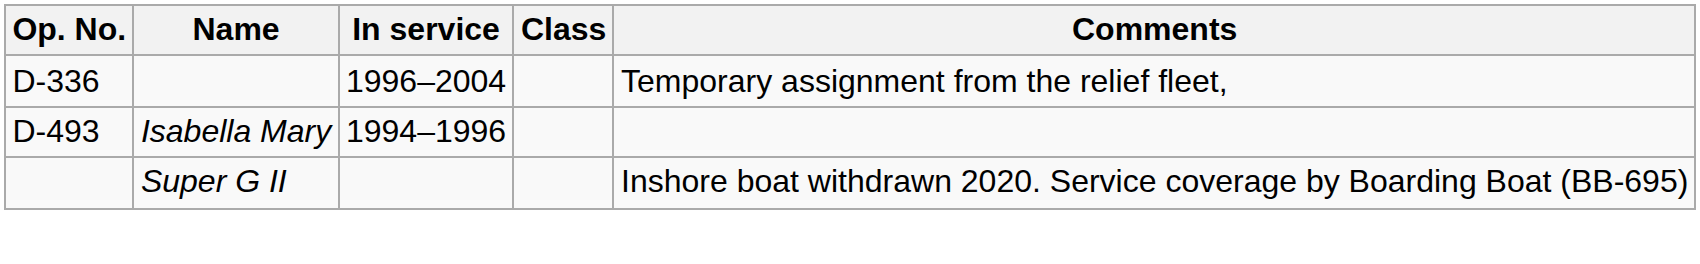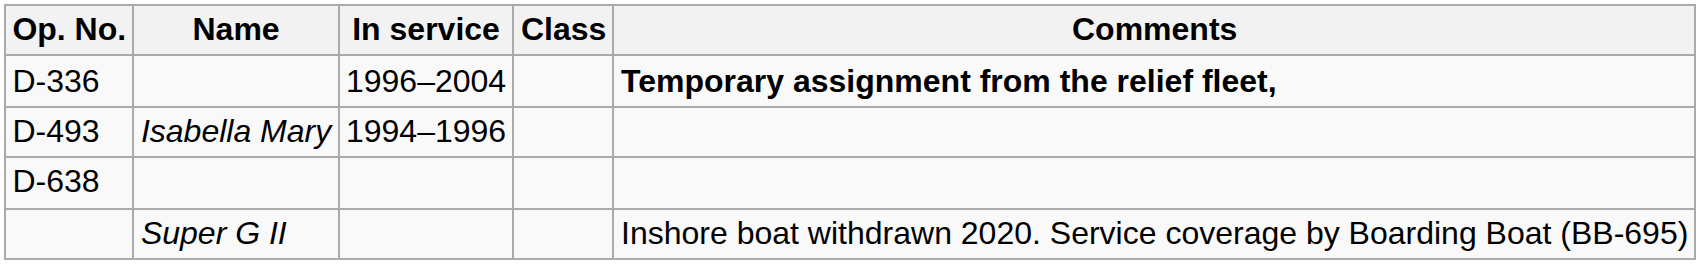 <table class="wikitable">
 <tr>
 <th>Op. No.</th>
 <th>Name</th>
 <th>In service</th>
 <th>Class</th>
 <th>Comments</th>
 </tr>
 <tr>
 <td>D-336</td>
 <td></td>
 <td>1996–2004</td>
 <td></td>
-<td>Temporary assignment from the relief fleet,</td>
+<td><strong>Temporary assignment from the relief fleet,</strong></td>
 </tr>
 <tr>
 <td>D-493</td>
 <td><em>Isabella Mary</em></td>
 <td>1994–1996</td>
+<td></td>
+<td></td>
+</tr>
+<tr>
+<td>D-638</td>
+<td></td>
+<td></td>
 <td></td>
 <td></td>
 </tr>
 <tr>
 <td></td>
 <td><em>Super G II</em></td>
 <td></td>
 <td></td>
 <td>Inshore boat withdrawn 2020. Service coverage by Boarding Boat (BB-695)</td>
 </tr>
 <tr>
 </tr>
 </table>
